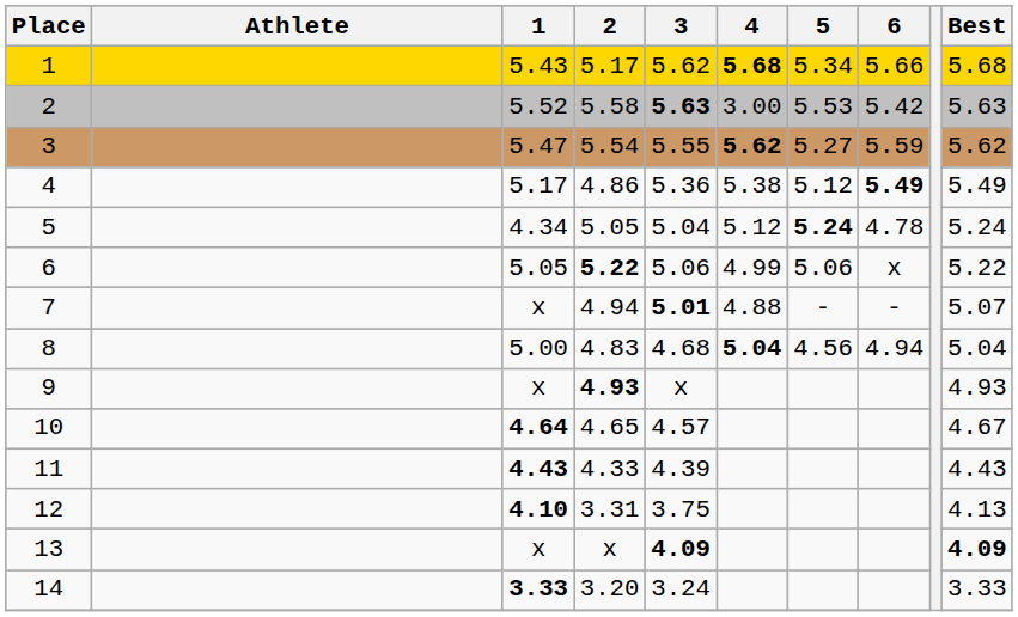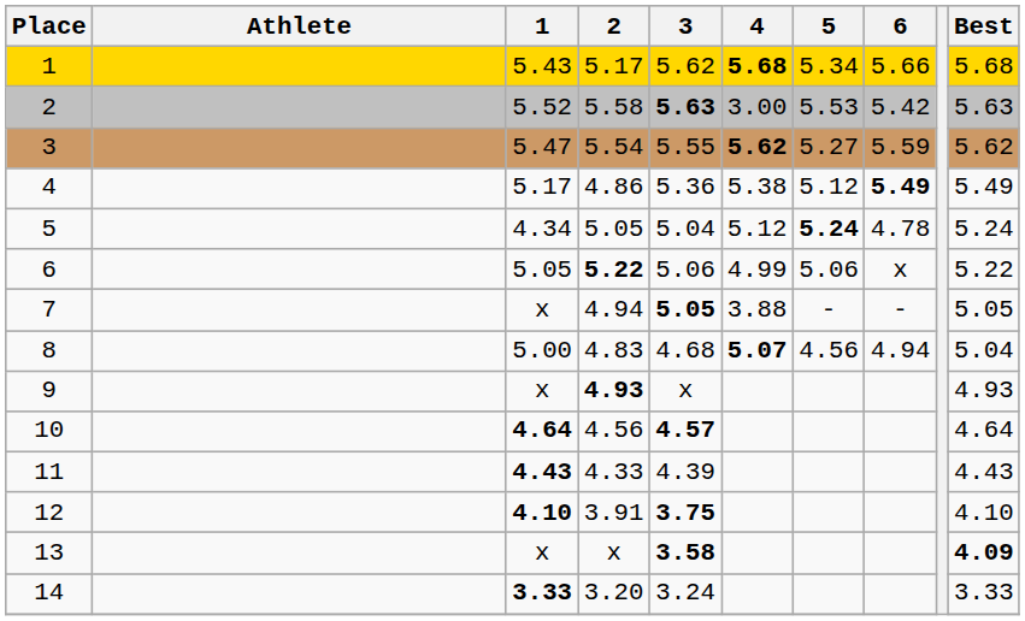 <table class="wikitable" style="text-align:center">
 <tr>
 <th>Place</th>
 <th width=210>Athlete</th>
 <th>1</th>
 <th>2</th>
 <th>3</th>
 <th>4</th>
 <th>5</th>
 <th>6</th>
 <th rowspan=20></th>
 <th>Best</th>
 </tr>
 <tr bgcolor=gold>
 <td>1</td>
 <td align=left></td>
 <td>5.43</td>
 <td>5.17</td>
 <td>5.62</td>
 <td><strong>5.68</strong></td>
 <td>5.34</td>
 <td>5.66</td>
 <td>5.68</td>
 </tr>
 <tr bgcolor=silver>
 <td>2</td>
 <td align=left></td>
 <td>5.52</td>
 <td>5.58</td>
 <td><strong>5.63</strong></td>
 <td>3.00</td>
 <td>5.53</td>
 <td>5.42</td>
 <td>5.63</td>
 </tr>
 <tr bgcolor=cc9966>
 <td>3</td>
 <td align=left></td>
 <td>5.47</td>
 <td>5.54</td>
 <td>5.55</td>
 <td><strong>5.62</strong></td>
 <td>5.27</td>
 <td>5.59</td>
 <td>5.62</td>
 </tr>
 <tr>
 <td>4</td>
 <td align=left></td>
 <td>5.17</td>
 <td>4.86</td>
 <td>5.36</td>
 <td>5.38</td>
 <td>5.12</td>
 <td><strong>5.49</strong></td>
 <td>5.49</td>
 </tr>
 <tr>
 <td>5</td>
 <td align=left></td>
 <td>4.34</td>
 <td>5.05</td>
 <td>5.04</td>
 <td>5.12</td>
 <td><strong>5.24</strong></td>
 <td>4.78</td>
 <td>5.24</td>
 </tr>
 <tr>
 <td>6</td>
 <td align=left></td>
 <td>5.05</td>
 <td><strong>5.22</strong></td>
 <td>5.06</td>
 <td>4.99</td>
 <td>5.06</td>
 <td>x</td>
 <td>5.22</td>
 </tr>
 <tr>
 <td>7</td>
 <td align=left></td>
 <td>x</td>
 <td>4.94</td>
-<td><strong>5.01</strong></td>
-<td>4.88</td>
+<td><strong>5.05</strong></td>
+<td>3.88</td>
 <td>-</td>
 <td>-</td>
-<td>5.07</td>
+<td>5.05</td>
 </tr>
 <tr>
 <td>8</td>
 <td align=left></td>
 <td>5.00</td>
 <td>4.83</td>
 <td>4.68</td>
-<td><strong>5.04</strong></td>
+<td><strong>5.07</strong></td>
 <td>4.56</td>
 <td>4.94</td>
 <td>5.04</td>
 </tr>
 <tr>
 <td>9</td>
 <td align=left></td>
 <td>x</td>
 <td><strong>4.93</strong></td>
 <td>x</td>
 <td></td>
 <td></td>
 <td></td>
 <td>4.93</td>
 </tr>
 <tr>
 <td>10</td>
 <td align=left></td>
 <td><strong>4.64</strong></td>
-<td>4.65</td>
-<td>4.57</td>
+<td>4.56</td>
+<td><strong>4.57</strong></td>
 <td></td>
 <td></td>
 <td></td>
-<td>4.67</td>
+<td>4.64</td>
 </tr>
 <tr>
 <td>11</td>
 <td align=left></td>
 <td><strong>4.43</strong></td>
 <td>4.33</td>
 <td>4.39</td>
 <td></td>
 <td></td>
 <td></td>
 <td>4.43</td>
 </tr>
 <tr>
 <td>12</td>
 <td align=left></td>
 <td><strong>4.10</strong></td>
-<td>3.31</td>
-<td>3.75</td>
+<td>3.91</td>
+<td><strong>3.75</strong></td>
 <td></td>
 <td></td>
 <td></td>
-<td>4.13</td>
+<td>4.10</td>
 </tr>
 <tr>
 <td>13</td>
 <td align=left></td>
 <td>x</td>
 <td>x</td>
-<td><strong>4.09</strong></td>
+<td><strong>3.58</strong></td>
 <td></td>
 <td></td>
 <td></td>
 <td><strong>4.09</strong></td>
 </tr>
 <tr>
 <td>14</td>
 <td align=left></td>
 <td><strong>3.33</strong></td>
 <td>3.20</td>
 <td>3.24</td>
 <td></td>
 <td></td>
 <td></td>
 <td>3.33</td>
 </tr>
 <tr>
 </tr>
 </table>
